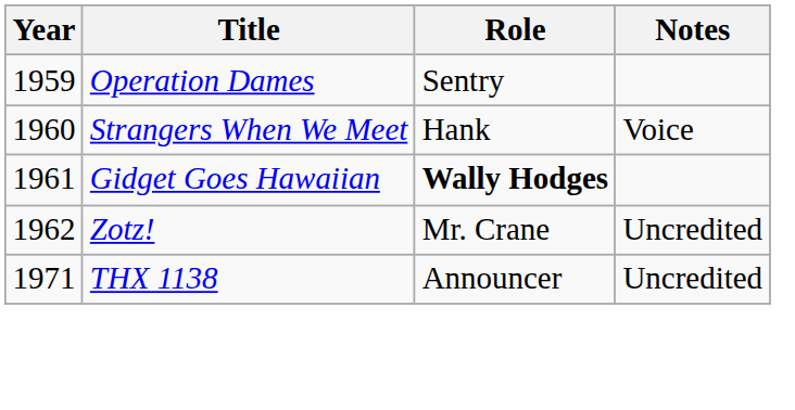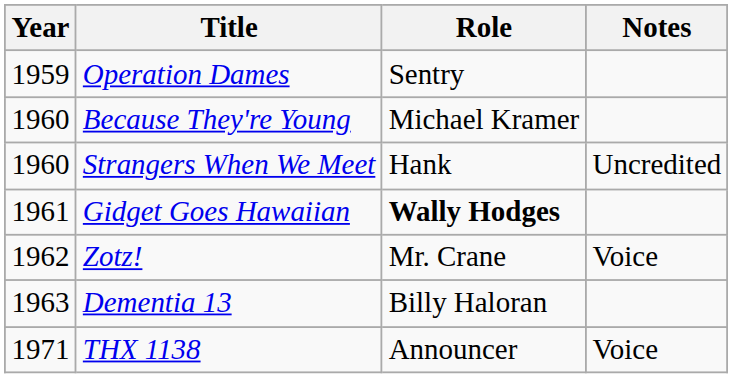 <table class="wikitable">
 <tr>
 <th>Year</th>
 <th>Title</th>
 <th>Role</th>
 <th>Notes</th>
 </tr>
 <tr>
 <td>1959</td>
 <td><em><a href='#'>Operation Dames</a></em></td>
 <td>Sentry</td>
 <td></td>
 </tr>
 <tr>
 <td>1960</td>
+<td><em><a href='#'>Because They're Young</a></em></td>
+<td>Michael Kramer</td>
+<td></td>
+</tr>
+<tr>
+<td>1960</td>
 <td><em><a href='#'>Strangers When We Meet</a></em></td>
 <td>Hank</td>
-<td>Voice</td>
+<td>Uncredited</td>
 </tr>
 <tr>
 <td>1961</td>
 <td><em><a href='#'>Gidget Goes Hawaiian</a></em></td>
 <td><strong>Wally Hodges</strong></td>
 <td></td>
 </tr>
 <tr>
 <td>1962</td>
 <td><em><a href='#'>Zotz!</a></em></td>
 <td>Mr. Crane</td>
-<td>Uncredited</td>
+<td>Voice</td>
+</tr>
+<tr>
+<td>1963</td>
+<td><em><a href='#'>Dementia 13</a></em></td>
+<td>Billy Haloran</td>
+<td></td>
 </tr>
 <tr>
 <td>1971</td>
 <td><em><a href='#'>THX 1138</a></em></td>
 <td>Announcer</td>
-<td>Uncredited</td>
+<td>Voice</td>
 </tr>
 </table>
